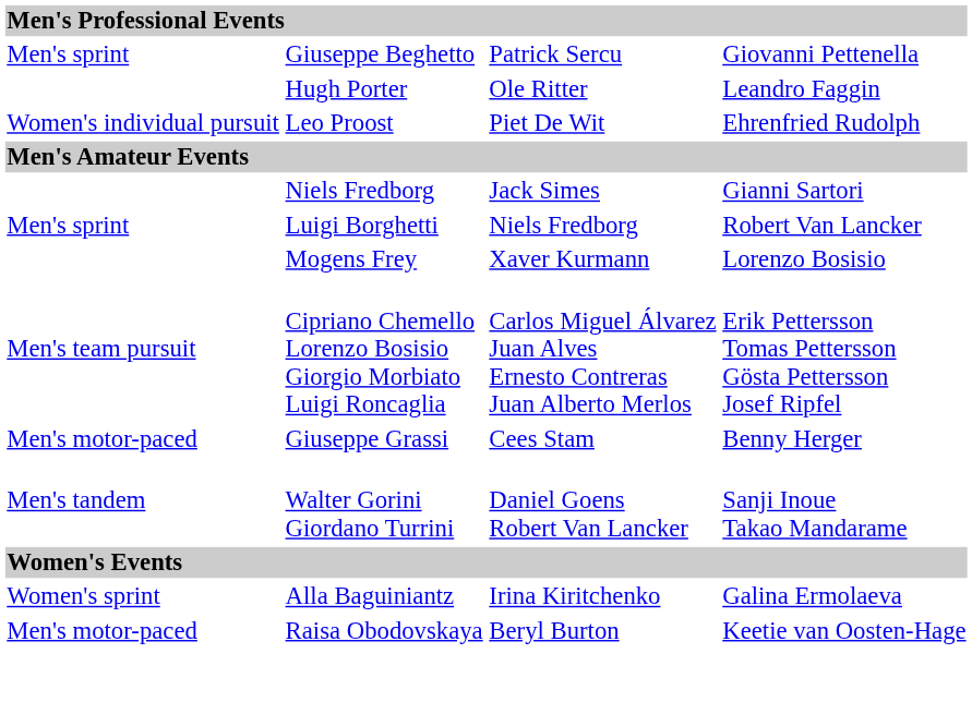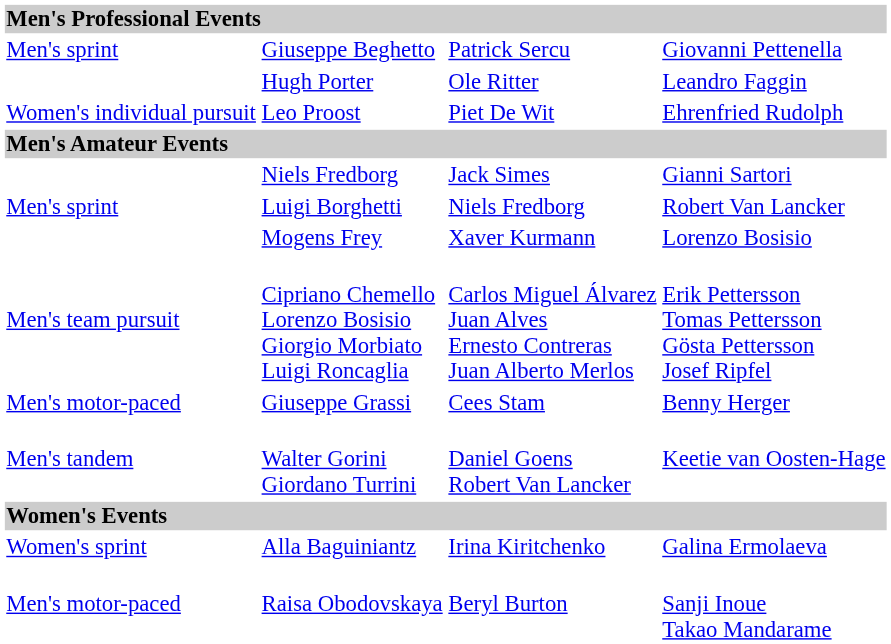 <table>
 <tr bgcolor="#cccccc">
 <td colspan=7><strong>Men's Professional Events</strong></td>
 </tr>
 <tr>
 <td><a href='#'>Men's sprint</a> <br></td>
 <td><a href='#'>Giuseppe Beghetto</a><br></td>
 <td><a href='#'>Patrick Sercu</a><br></td>
 <td><a href='#'>Giovanni Pettenella </a><br></td>
 </tr>
 <tr>
 <td><br></td>
 <td><a href='#'>Hugh Porter</a><br></td>
 <td><a href='#'>Ole Ritter</a><br></td>
 <td><a href='#'>Leandro Faggin</a><br></td>
 </tr>
 <tr>
 <td><a href='#'>Women's individual pursuit</a><br></td>
 <td><a href='#'>Leo Proost</a><br></td>
 <td><a href='#'>Piet De Wit</a><br></td>
 <td><a href='#'>Ehrenfried Rudolph</a><br></td>
 </tr>
 <tr bgcolor="#cccccc">
 <td colspan=7><strong>Men's Amateur Events</strong></td>
 </tr>
 <tr>
 <td><br></td>
 <td><a href='#'>Niels Fredborg</a><br></td>
 <td><a href='#'>Jack Simes</a><br></td>
 <td><a href='#'>Gianni Sartori</a> <br></td>
 </tr>
 <tr>
 <td><a href='#'>Men's sprint</a> <br></td>
 <td><a href='#'>Luigi Borghetti</a> <br></td>
 <td><a href='#'>Niels Fredborg</a><br></td>
 <td><a href='#'>Robert Van Lancker</a><br></td>
 </tr>
 <tr>
 <td><br></td>
 <td><a href='#'>Mogens Frey</a><br></td>
 <td><a href='#'>Xaver Kurmann</a><br></td>
 <td><a href='#'>Lorenzo Bosisio</a><br></td>
 </tr>
 <tr>
 <td><a href='#'>Men's team pursuit</a><br></td>
 <td> <br> <a href='#'>Cipriano Chemello</a><br> <a href='#'>Lorenzo Bosisio</a><br> <a href='#'>Giorgio Morbiato</a><br> <a href='#'>Luigi Roncaglia</a></td>
 <td> <br> <a href='#'>Carlos Miguel Álvarez</a><br> <a href='#'>Juan Alves</a><br> <a href='#'>Ernesto Contreras</a><br> <a href='#'>Juan Alberto Merlos</a></td>
 <td> <br> <a href='#'>Erik Pettersson</a><br> <a href='#'>Tomas Pettersson</a><br> <a href='#'>Gösta Pettersson</a><br> <a href='#'>Josef Ripfel</a></td>
 </tr>
 <tr>
 <td><a href='#'>Men's motor-paced</a><br></td>
 <td><a href='#'>Giuseppe Grassi</a><br></td>
 <td><a href='#'>Cees Stam</a><br></td>
 <td><a href='#'>Benny Herger</a><br></td>
 </tr>
 <tr>
 <td><a href='#'>Men's tandem</a><br></td>
 <td> <br><a href='#'>Walter Gorini</a><br> <a href='#'>Giordano Turrini</a></td>
 <td> <br><a href='#'>Daniel Goens</a><br><a href='#'>Robert Van Lancker</a></td>
-<td> <br><a href='#'>Sanji Inoue</a><br> <a href='#'>Takao Mandarame</a></td>
+<td><a href='#'>Keetie van Oosten-Hage</a><br></td>
 </tr>
 <tr bgcolor="#cccccc">
 <td colspan=7><strong>Women's Events</strong></td>
 </tr>
 <tr>
 <td><a href='#'>Women's sprint</a><br></td>
 <td><a href='#'>Alla Baguiniantz</a><br></td>
 <td><a href='#'>Irina Kiritchenko</a><br></td>
 <td><a href='#'>Galina Ermolaeva</a><br></td>
 </tr>
 <tr>
 <td><a href='#'>Men's motor-paced</a><br></td>
 <td><a href='#'>Raisa Obodovskaya</a><br></td>
 <td><a href='#'>Beryl Burton</a><br></td>
-<td><a href='#'>Keetie van Oosten-Hage</a><br></td>
+<td> <br><a href='#'>Sanji Inoue</a><br> <a href='#'>Takao Mandarame</a></td>
 </tr>
 </table>
